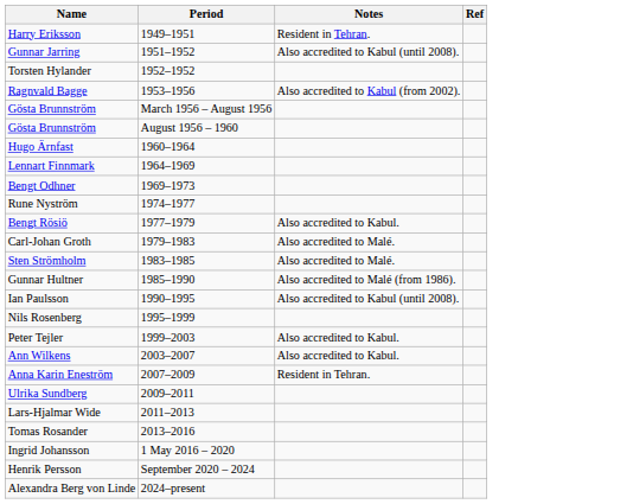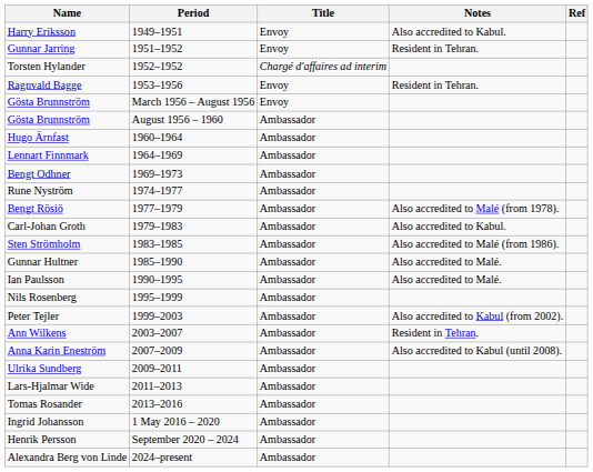 <table class="wikitable">
 <tr>
 <th>Name</th>
 <th>Period</th>
+<th>Title</th>
 <th>Notes</th>
 <th>Ref</th>
 </tr>
 <tr>
 <td><a href='#'>Harry Eriksson</a></td>
 <td>1949–1951</td>
-<td>Resident in <a href='#'>Tehran</a>.</td>
+<td>Envoy</td>
+<td>Also accredited to Kabul.</td>
 <td></td>
 </tr>
 <tr>
 <td><a href='#'>Gunnar Jarring</a></td>
 <td>1951–1952</td>
-<td>Also accredited to Kabul (until 2008).</td>
+<td>Envoy</td>
+<td>Resident in Tehran.</td>
 <td></td>
 </tr>
 <tr>
 <td>Torsten Hylander</td>
 <td>1952–1952</td>
+<td><em>Chargé d'affaires ad interim</em></td>
 <td></td>
 <td></td>
 </tr>
 <tr>
 <td><a href='#'>Ragnvald Bagge</a></td>
 <td>1953–1956</td>
-<td>Also accredited to <a href='#'>Kabul</a> (from 2002).</td>
+<td>Envoy</td>
+<td>Resident in Tehran.</td>
 <td></td>
 </tr>
 <tr>
 <td><a href='#'>Gösta Brunnström</a></td>
 <td>March 1956 – August 1956</td>
+<td>Envoy</td>
 <td></td>
 <td></td>
 </tr>
 <tr>
 <td><a href='#'>Gösta Brunnström</a></td>
 <td>August 1956 – 1960</td>
+<td>Ambassador</td>
 <td></td>
 <td></td>
 </tr>
 <tr>
 <td><a href='#'>Hugo Ärnfast</a></td>
 <td>1960–1964</td>
+<td>Ambassador</td>
 <td></td>
 <td></td>
 </tr>
 <tr>
 <td><a href='#'>Lennart Finnmark</a></td>
 <td>1964–1969</td>
+<td>Ambassador</td>
 <td></td>
 <td></td>
 </tr>
 <tr>
 <td><a href='#'>Bengt Odhner</a></td>
 <td>1969–1973</td>
+<td>Ambassador</td>
 <td></td>
 <td></td>
 </tr>
 <tr>
 <td>Rune Nyström</td>
 <td>1974–1977</td>
+<td>Ambassador</td>
 <td></td>
 <td></td>
 </tr>
 <tr>
 <td><a href='#'>Bengt Rösiö</a></td>
 <td>1977–1979</td>
-<td>Also accredited to Kabul.</td>
+<td>Ambassador</td>
+<td>Also accredited to <a href='#'>Malé</a> (from 1978).</td>
 <td></td>
 </tr>
 <tr>
 <td>Carl-Johan Groth</td>
 <td>1979–1983</td>
-<td>Also accredited to Malé.</td>
+<td>Ambassador</td>
+<td>Also accredited to Kabul.</td>
 <td></td>
 </tr>
 <tr>
 <td><a href='#'>Sten Strömholm</a></td>
 <td>1983–1985</td>
-<td>Also accredited to Malé.</td>
+<td>Ambassador</td>
+<td>Also accredited to Malé (from 1986).</td>
 <td></td>
 </tr>
 <tr>
 <td>Gunnar Hultner</td>
 <td>1985–1990</td>
-<td>Also accredited to Malé (from 1986).</td>
+<td>Ambassador</td>
+<td>Also accredited to Malé.</td>
 <td></td>
 </tr>
 <tr>
 <td>Ian Paulsson</td>
 <td>1990–1995</td>
-<td>Also accredited to Kabul (until 2008).</td>
+<td>Ambassador</td>
+<td>Also accredited to Malé.</td>
 <td></td>
 </tr>
 <tr>
 <td>Nils Rosenberg</td>
 <td>1995–1999</td>
+<td>Ambassador</td>
 <td></td>
 <td></td>
 </tr>
 <tr>
 <td>Peter Tejler</td>
 <td>1999–2003</td>
-<td>Also accredited to Kabul.</td>
+<td>Ambassador</td>
+<td>Also accredited to <a href='#'>Kabul</a> (from 2002).</td>
 <td></td>
 </tr>
 <tr>
 <td><a href='#'>Ann Wilkens</a></td>
 <td>2003–2007</td>
-<td>Also accredited to Kabul.</td>
+<td>Ambassador</td>
+<td>Resident in <a href='#'>Tehran</a>.</td>
 <td></td>
 </tr>
 <tr>
 <td><a href='#'>Anna Karin Eneström</a></td>
 <td>2007–2009</td>
-<td>Resident in Tehran.</td>
+<td>Ambassador</td>
+<td>Also accredited to Kabul (until 2008).</td>
 <td></td>
 </tr>
 <tr>
 <td><a href='#'>Ulrika Sundberg</a></td>
 <td>2009–2011</td>
+<td>Ambassador</td>
 <td></td>
 <td></td>
 </tr>
 <tr>
 <td>Lars-Hjalmar Wide</td>
 <td>2011–2013</td>
+<td>Ambassador</td>
 <td></td>
 <td></td>
 </tr>
 <tr>
 <td>Tomas Rosander</td>
 <td>2013–2016</td>
+<td>Ambassador</td>
 <td></td>
 <td></td>
 </tr>
 <tr>
 <td>Ingrid Johansson</td>
 <td>1 May 2016 – 2020</td>
+<td>Ambassador</td>
 <td></td>
 <td></td>
 </tr>
 <tr>
 <td>Henrik Persson</td>
 <td>September 2020 – 2024</td>
+<td>Ambassador</td>
 <td></td>
 <td></td>
 </tr>
 <tr>
 <td>Alexandra Berg von Linde</td>
 <td>2024–present</td>
+<td>Ambassador</td>
 <td></td>
 <td></td>
 </tr>
 </table>
